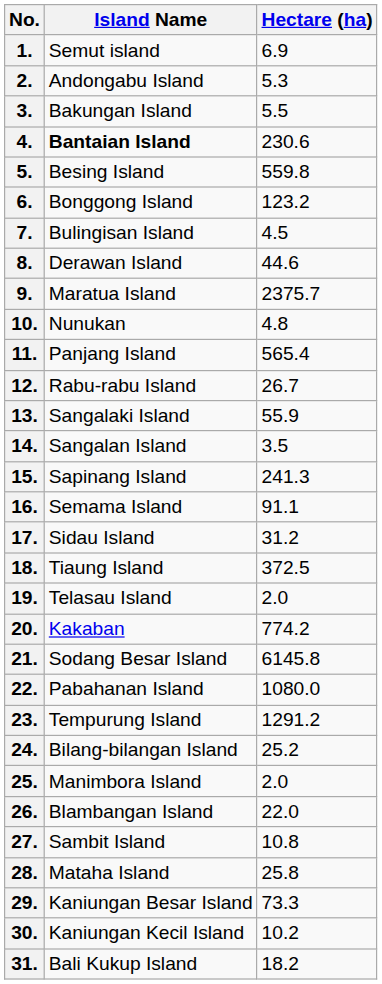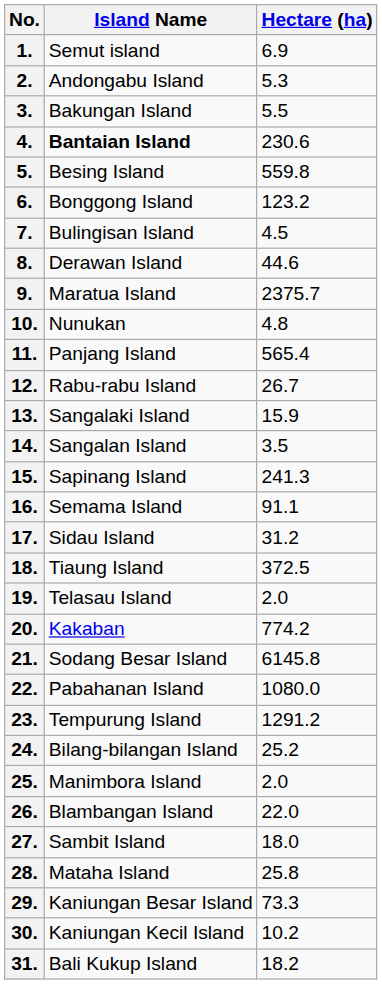 <table class="wikitable right">
 <tr>
 <th align="right">No.</th>
 <th><a href='#'>Island</a> Name</th>
 <th><a href='#'>Hectare</a> (<a href='#'>ha</a>)</th>
 </tr>
 <tr>
 <th>1.</th>
 <td>Semut island</td>
 <td>6.9</td>
 </tr>
 <tr>
 <th>2.</th>
 <td>Andongabu Island</td>
 <td>5.3</td>
 </tr>
 <tr>
 <th>3.</th>
 <td>Bakungan Island</td>
 <td>5.5</td>
 </tr>
 <tr>
 <th>4.</th>
 <td><strong>Bantaian Island</strong></td>
 <td>230.6</td>
 </tr>
 <tr>
 <th>5.</th>
 <td>Besing Island</td>
 <td>559.8</td>
 </tr>
 <tr>
 <th>6.</th>
 <td>Bonggong Island</td>
 <td>123.2</td>
 </tr>
 <tr>
 <th>7.</th>
 <td>Bulingisan Island</td>
 <td>4.5</td>
 </tr>
 <tr>
 <th>8.</th>
 <td>Derawan Island</td>
 <td>44.6</td>
 </tr>
 <tr>
 <th>9.</th>
 <td>Maratua Island</td>
 <td>2375.7</td>
 </tr>
 <tr>
 <th>10.</th>
 <td>Nunukan</td>
 <td>4.8</td>
 </tr>
 <tr>
 <th>11.</th>
 <td>Panjang Island</td>
 <td>565.4</td>
 </tr>
 <tr>
 <th>12.</th>
 <td>Rabu-rabu Island</td>
 <td>26.7</td>
 </tr>
 <tr>
 <th>13.</th>
 <td>Sangalaki Island</td>
-<td>55.9</td>
+<td>15.9</td>
 </tr>
 <tr>
 <th>14.</th>
 <td>Sangalan Island</td>
 <td>3.5</td>
 </tr>
 <tr>
 <th>15.</th>
 <td>Sapinang Island</td>
 <td>241.3</td>
 </tr>
 <tr>
 <th>16.</th>
 <td>Semama Island</td>
 <td>91.1</td>
 </tr>
 <tr>
 <th>17.</th>
 <td>Sidau Island</td>
 <td>31.2</td>
 </tr>
 <tr>
 <th>18.</th>
 <td>Tiaung Island</td>
 <td>372.5</td>
 </tr>
 <tr>
 <th>19.</th>
 <td>Telasau Island</td>
 <td>2.0</td>
 </tr>
 <tr>
 <th>20.</th>
 <td><a href='#'>Kakaban</a></td>
 <td>774.2</td>
 </tr>
 <tr>
 <th>21.</th>
 <td>Sodang Besar Island</td>
 <td>6145.8</td>
 </tr>
 <tr>
 <th>22.</th>
 <td>Pabahanan Island</td>
 <td>1080.0</td>
 </tr>
 <tr>
 <th>23.</th>
 <td>Tempurung Island</td>
 <td>1291.2</td>
 </tr>
 <tr>
 <th>24.</th>
 <td>Bilang-bilangan Island</td>
 <td>25.2</td>
 </tr>
 <tr>
 <th>25.</th>
 <td>Manimbora Island</td>
 <td>2.0</td>
 </tr>
 <tr>
 <th>26.</th>
 <td>Blambangan Island</td>
 <td>22.0</td>
 </tr>
 <tr>
 <th>27.</th>
 <td>Sambit Island</td>
-<td>10.8</td>
+<td>18.0</td>
 </tr>
 <tr>
 <th>28.</th>
 <td>Mataha Island</td>
 <td>25.8</td>
 </tr>
 <tr>
 <th>29.</th>
 <td>Kaniungan Besar Island</td>
 <td>73.3</td>
 </tr>
 <tr>
 <th>30.</th>
 <td>Kaniungan Kecil Island</td>
 <td>10.2</td>
 </tr>
 <tr>
 <th>31.</th>
 <td>Bali Kukup Island</td>
 <td>18.2</td>
 </tr>
 </table>
